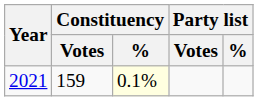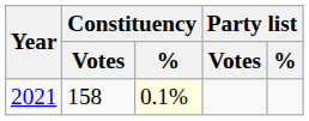 <table class="wikitable">
 <tr>
 <th rowspan="2">Year</th>
 <th colspan="2">Constituency</th>
 <th colspan="2"><strong>Party list</strong></th>
 </tr>
 <tr>
 <th>Votes</th>
 <th>%</th>
 <th>Votes</th>
 <th>%</th>
 </tr>
 <tr>
 <td><a href='#'>2021</a></td>
-<td>159</td>
+<td>158</td>
 <td style="background: lightyellow;">0.1%</td>
 <td></td>
 <td></td>
 </tr>
 </table>
